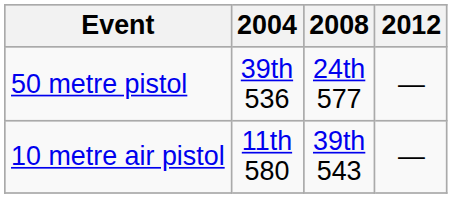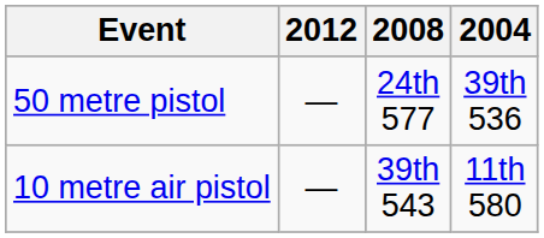 <table class="wikitable" style="text-align: center">
 <tr>
 <th>Event</th>
+<th>2012</th>
+<th>2008</th>
 <th>2004</th>
-<th>2008</th>
-<th>2012</th>
 </tr>
 <tr>
 <td align=left><a href='#'>50 metre pistol</a></td>
+<td>—</td>
+<td><a href='#'>24th</a><br>577</td>
 <td><a href='#'>39th</a><br>536</td>
-<td><a href='#'>24th</a><br>577</td>
-<td>—</td>
 </tr>
 <tr>
 <td align=left><a href='#'>10 metre air pistol</a></td>
+<td>—</td>
+<td><a href='#'>39th</a><br>543</td>
 <td><a href='#'>11th</a><br>580</td>
-<td><a href='#'>39th</a><br>543</td>
-<td>—</td>
 </tr>
 </table>
